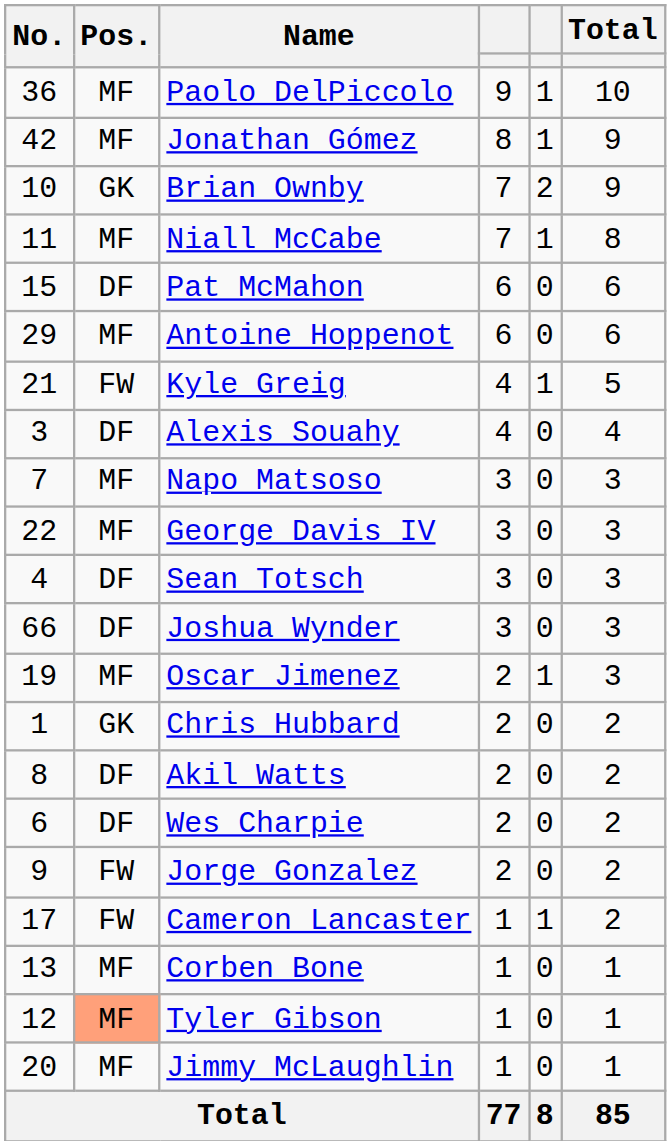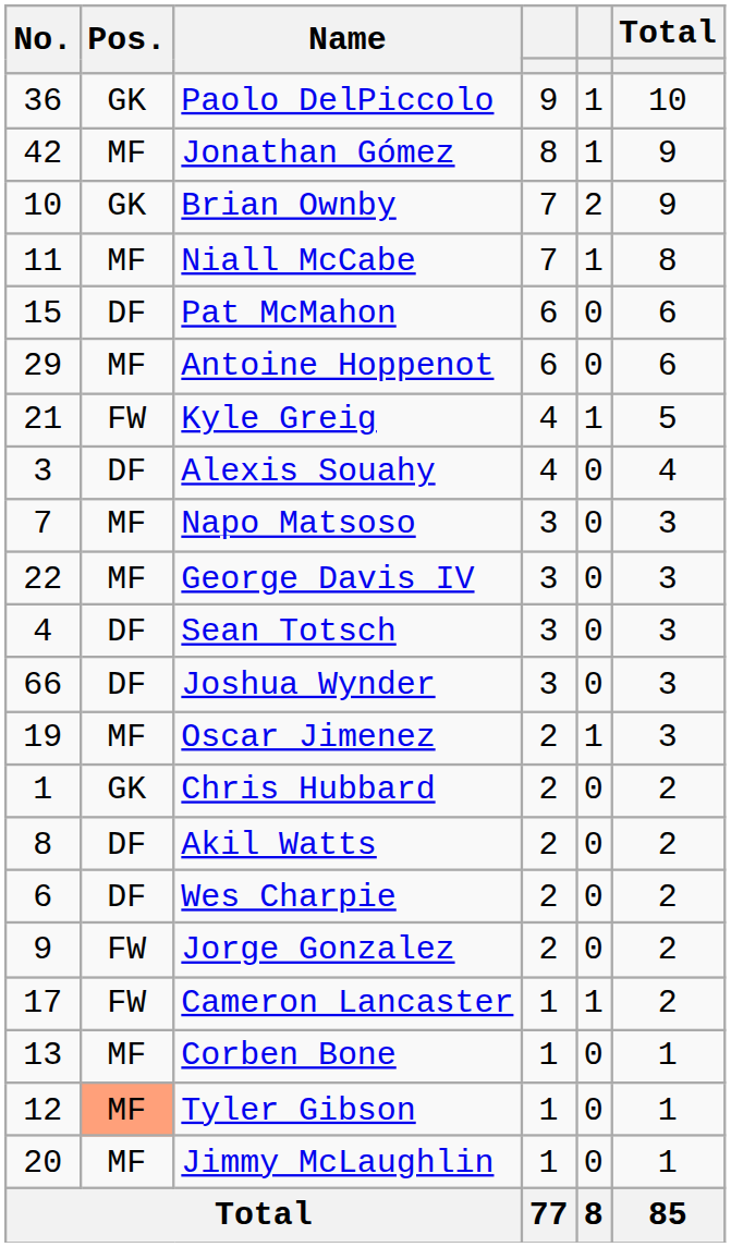 <table class="wikitable sortable" style="text-align: center;">
 <tr>
 <th rowspan="2">No.</th>
 <th rowspan="2">Pos.</th>
 <th rowspan="2">Name</th>
 <th colspan="1"></th>
 <th colspan="1"></th>
 <th colspan="1"><strong>Total</strong></th>
 </tr>
 <tr>
 <th></th>
 <th></th>
 <th></th>
 </tr>
 <tr>
 <td>36</td>
-<td>MF</td>
+<td>GK</td>
 <td align="left"> <a href='#'>Paolo DelPiccolo</a></td>
 <td>9</td>
 <td>1</td>
 <td>10</td>
 </tr>
 <tr>
 <td>42</td>
 <td>MF</td>
 <td align="left"> <a href='#'>Jonathan Gómez</a></td>
 <td>8</td>
 <td>1</td>
 <td>9</td>
 </tr>
 <tr>
 <td>10</td>
 <td>GK</td>
 <td align="left"> <a href='#'>Brian Ownby</a></td>
 <td>7</td>
 <td>2</td>
 <td>9</td>
 </tr>
 <tr>
 <td>11</td>
 <td>MF</td>
 <td align="left"> <a href='#'>Niall McCabe</a></td>
 <td>7</td>
 <td>1</td>
 <td>8</td>
 </tr>
 <tr>
 <td>15</td>
 <td>DF</td>
 <td align="left"> <a href='#'>Pat McMahon</a></td>
 <td>6</td>
 <td>0</td>
 <td>6</td>
 </tr>
 <tr>
 <td>29</td>
 <td>MF</td>
 <td align="left"> <a href='#'>Antoine Hoppenot</a></td>
 <td>6</td>
 <td>0</td>
 <td>6</td>
 </tr>
 <tr>
 <td>21</td>
 <td>FW</td>
 <td align="left"> <a href='#'>Kyle Greig</a></td>
 <td>4</td>
 <td>1</td>
 <td>5</td>
 </tr>
 <tr>
 <td>3</td>
 <td>DF</td>
 <td align="left"> <a href='#'>Alexis Souahy</a></td>
 <td>4</td>
 <td>0</td>
 <td>4</td>
 </tr>
 <tr>
 <td>7</td>
 <td>MF</td>
 <td align="left"> <a href='#'>Napo Matsoso</a></td>
 <td>3</td>
 <td>0</td>
 <td>3</td>
 </tr>
 <tr>
 <td>22</td>
 <td>MF</td>
 <td align="left"> <a href='#'>George Davis IV</a></td>
 <td>3</td>
 <td>0</td>
 <td>3</td>
 </tr>
 <tr>
 <td>4</td>
 <td>DF</td>
 <td align="left"> <a href='#'>Sean Totsch</a></td>
 <td>3</td>
 <td>0</td>
 <td>3</td>
 </tr>
 <tr>
 <td>66</td>
 <td>DF</td>
 <td align="left"> <a href='#'>Joshua Wynder</a></td>
 <td>3</td>
 <td>0</td>
 <td>3</td>
 </tr>
 <tr>
 <td>19</td>
 <td>MF</td>
 <td align="left"> <a href='#'>Oscar Jimenez</a></td>
 <td>2</td>
 <td>1</td>
 <td>3</td>
 </tr>
 <tr>
 <td>1</td>
 <td>GK</td>
 <td align="left"> <a href='#'>Chris Hubbard</a></td>
 <td>2</td>
 <td>0</td>
 <td>2</td>
 </tr>
 <tr>
 <td>8</td>
 <td>DF</td>
 <td align="left"> <a href='#'>Akil Watts</a></td>
 <td>2</td>
 <td>0</td>
 <td>2</td>
 </tr>
 <tr>
 <td>6</td>
 <td>DF</td>
 <td align="left"> <a href='#'>Wes Charpie</a></td>
 <td>2</td>
 <td>0</td>
 <td>2</td>
 </tr>
 <tr>
 <td>9</td>
 <td>FW</td>
 <td align="left"> <a href='#'>Jorge Gonzalez</a></td>
 <td>2</td>
 <td>0</td>
 <td>2</td>
 </tr>
 <tr>
 <td>17</td>
 <td>FW</td>
 <td align="left"> <a href='#'>Cameron Lancaster</a></td>
 <td>1</td>
 <td>1</td>
 <td>2</td>
 </tr>
 <tr>
 <td>13</td>
 <td>MF</td>
 <td align="left"> <a href='#'>Corben Bone</a></td>
 <td>1</td>
 <td>0</td>
 <td>1</td>
 </tr>
 <tr>
 <td>12</td>
 <td style="background: lightsalmon;">MF</td>
 <td align="left"> <a href='#'>Tyler Gibson</a></td>
 <td>1</td>
 <td>0</td>
 <td>1</td>
 </tr>
 <tr>
 <td>20</td>
 <td>MF</td>
 <td align="left"> <a href='#'>Jimmy McLaughlin</a></td>
 <td>1</td>
 <td>0</td>
 <td>1</td>
 </tr>
 <tr>
 <th colspan="3">Total</th>
 <th>77</th>
 <th>8</th>
 <th>85</th>
 </tr>
 </table>
